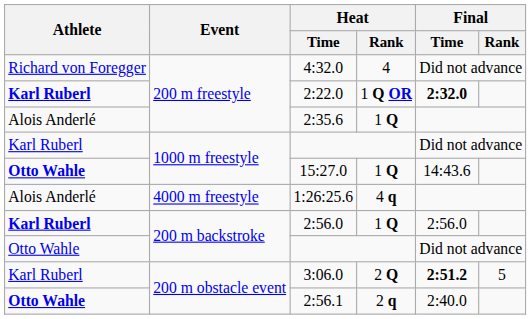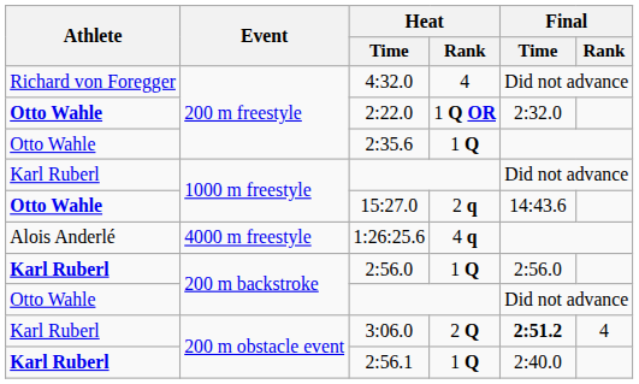 <table class=wikitable style=font-size:90%;text-align:center>
 <tr>
 <th rowspan=2>Athlete</th>
 <th rowspan=2>Event</th>
 <th colspan=2>Heat</th>
 <th colspan=2>Final</th>
 </tr>
 <tr style=font-size:95%>
 <th>Time</th>
 <th>Rank</th>
 <th>Time</th>
 <th>Rank</th>
 </tr>
 <tr>
 <td align=left><a href='#'>Richard von Foregger</a></td>
 <td align=left rowspan=3><a href='#'>200 m freestyle</a></td>
 <td>4:32.0</td>
 <td>4</td>
 <td colspan=2>Did not advance</td>
 </tr>
 <tr>
-<td align=left><strong><a href='#'>Karl Ruberl</a></strong></td>
+<td align=left><strong><a href='#'>Otto Wahle</a></strong></td>
 <td>2:22.0</td>
 <td>1 <strong>Q</strong> <a href='#'><strong>OR</strong></a></td>
-<td><strong>2:32.0</strong></td>
+<td>2:32.0</td>
 <td></td>
 </tr>
 <tr>
-<td align=left>Alois Anderlé</td>
+<td align=left><a href='#'>Otto Wahle</a></td>
 <td>2:35.6</td>
 <td>1 <strong>Q</strong></td>
 <td colspan=2></td>
 </tr>
 <tr>
 <td align=left><a href='#'>Karl Ruberl</a></td>
 <td align=left rowspan=2><a href='#'>1000 m freestyle</a></td>
 <td colspan=2></td>
 <td colspan=2>Did not advance</td>
 </tr>
 <tr>
 <td align=left><strong><a href='#'>Otto Wahle</a></strong></td>
 <td>15:27.0</td>
-<td>1 <strong>Q</strong></td>
+<td>2 <strong>q</strong></td>
 <td>14:43.6</td>
 <td></td>
 </tr>
 <tr>
 <td align=left>Alois Anderlé</td>
 <td align=left><a href='#'>4000 m freestyle</a></td>
 <td>1:26:25.6</td>
 <td>4 <strong>q</strong></td>
 <td colspan=2></td>
 </tr>
 <tr>
 <td align=left><strong><a href='#'>Karl Ruberl</a></strong></td>
 <td align=left rowspan=2><a href='#'>200 m backstroke</a></td>
 <td>2:56.0</td>
 <td>1 <strong>Q</strong></td>
 <td>2:56.0</td>
 <td></td>
 </tr>
 <tr>
 <td align=left><a href='#'>Otto Wahle</a></td>
 <td colspan=2></td>
 <td colspan=2>Did not advance</td>
 </tr>
 <tr>
 <td align=left><a href='#'>Karl Ruberl</a></td>
 <td align=left rowspan=2><a href='#'>200 m obstacle event</a></td>
 <td>3:06.0</td>
 <td>2 <strong>Q</strong></td>
 <td><strong>2:51.2</strong></td>
-<td>5</td>
+<td>4</td>
 </tr>
 <tr>
-<td align=left><strong><a href='#'>Otto Wahle</a></strong></td>
+<td align=left><strong><a href='#'>Karl Ruberl</a></strong></td>
 <td>2:56.1</td>
-<td>2 <strong>q</strong></td>
+<td>1 <strong>Q</strong></td>
 <td>2:40.0</td>
 <td></td>
 </tr>
 </table>
